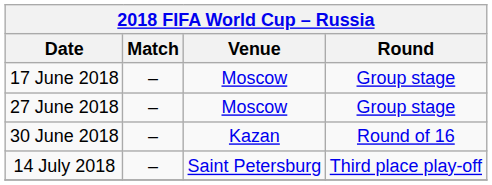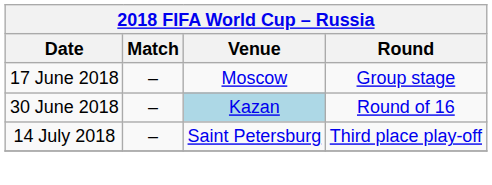 <table class="wikitable" style="margin:1em auto 1em auto; text-align:center; font-size:small;">
 <tr>
 <th colspan="4"><a href='#'>2018 FIFA World Cup – Russia</a></th>
 </tr>
 <tr>
 <th>Date</th>
 <th>Match</th>
 <th>Venue</th>
 <th>Round</th>
 </tr>
 <tr>
 <td>17 June 2018</td>
 <td> – </td>
 <td><a href='#'>Moscow</a></td>
 <td><a href='#'>Group stage</a></td>
 </tr>
 <tr>
-<td>27 June 2018</td>
-<td> – </td>
-<td><a href='#'>Moscow</a></td>
-<td><a href='#'>Group stage</a></td>
-</tr>
-<tr>
 <td>30 June 2018</td>
 <td> – </td>
-<td><a href='#'>Kazan</a></td>
+<td style="background: lightblue;"><a href='#'>Kazan</a></td>
 <td><a href='#'>Round of 16</a></td>
 </tr>
 <tr>
 <td>14 July 2018</td>
 <td> – </td>
 <td><a href='#'>Saint Petersburg</a></td>
 <td><a href='#'>Third place play-off</a></td>
 </tr>
 <tr>
 </tr>
 </table>
